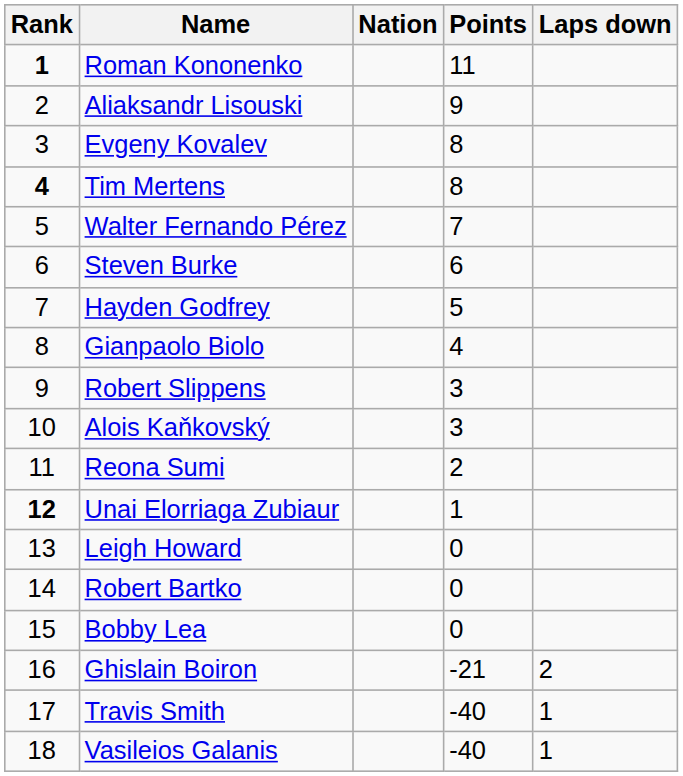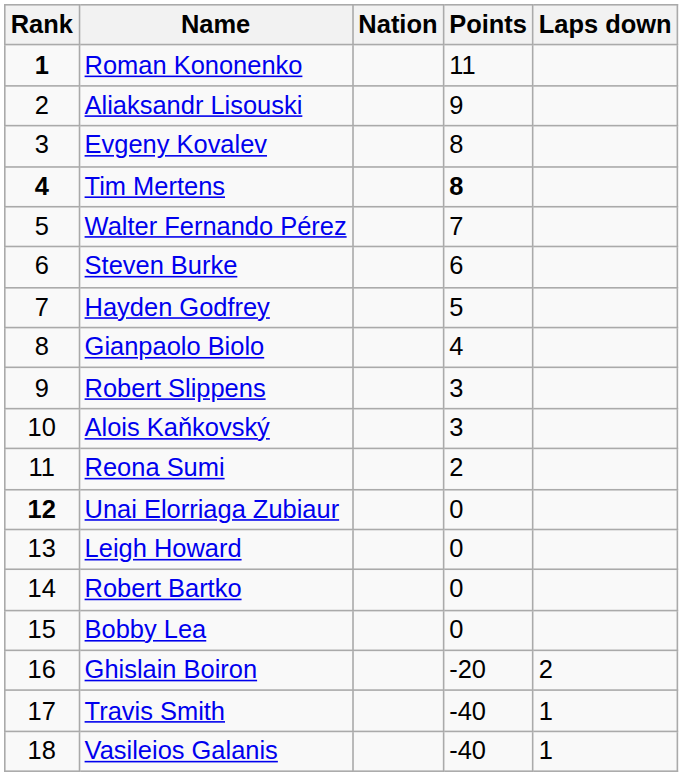 <table class=wikitable sortable style=text-align:center>
 <tr>
 <th>Rank</th>
 <th>Name</th>
 <th>Nation</th>
 <th>Points</th>
 <th>Laps down</th>
 </tr>
 <tr>
 <td><strong>1</strong></td>
 <td align=left><a href='#'>Roman Kononenko</a></td>
 <td align=left></td>
 <td align=left>11</td>
 <td align=left></td>
 </tr>
 <tr>
 <td>2</td>
 <td align=left><a href='#'>Aliaksandr Lisouski</a></td>
 <td align=left></td>
 <td align=left>9</td>
 <td align=left></td>
 </tr>
 <tr>
 <td>3</td>
 <td align=left><a href='#'>Evgeny Kovalev</a></td>
 <td align=left></td>
 <td align=left>8</td>
 <td align=left></td>
 </tr>
 <tr>
 <td><strong>4</strong></td>
 <td align=left><a href='#'>Tim Mertens</a></td>
 <td align=left></td>
-<td align=left>8</td>
+<td align=left><strong>8</strong></td>
 <td align=left></td>
 </tr>
 <tr>
 <td>5</td>
 <td align=left><a href='#'>Walter Fernando Pérez</a></td>
 <td align=left></td>
 <td align=left>7</td>
 <td align=left></td>
 </tr>
 <tr>
 <td>6</td>
 <td align=left><a href='#'>Steven Burke</a></td>
 <td align=left></td>
 <td align=left>6</td>
 <td align=left></td>
 </tr>
 <tr>
 <td>7</td>
 <td align=left><a href='#'>Hayden Godfrey</a></td>
 <td align=left></td>
 <td align=left>5</td>
 <td align=left></td>
 </tr>
 <tr>
 <td>8</td>
 <td align=left><a href='#'>Gianpaolo Biolo</a></td>
 <td align=left></td>
 <td align=left>4</td>
 <td align=left></td>
 </tr>
 <tr>
 <td>9</td>
 <td align=left><a href='#'>Robert Slippens</a></td>
 <td align=left></td>
 <td align=left>3</td>
 <td align=left></td>
 </tr>
 <tr>
 <td>10</td>
 <td align=left><a href='#'>Alois Kaňkovský</a></td>
 <td align=left></td>
 <td align=left>3</td>
 <td align=left></td>
 </tr>
 <tr>
 <td>11</td>
 <td align=left><a href='#'>Reona Sumi</a></td>
 <td align=left></td>
 <td align=left>2</td>
 <td align=left></td>
 </tr>
 <tr>
 <td><strong>12</strong></td>
 <td align=left><a href='#'>Unai Elorriaga Zubiaur</a></td>
 <td align=left></td>
-<td align=left>1</td>
+<td align=left>0</td>
 <td align=left></td>
 </tr>
 <tr>
 <td>13</td>
 <td align=left><a href='#'>Leigh Howard</a></td>
 <td align=left></td>
 <td align=left>0</td>
 <td align=left></td>
 </tr>
 <tr>
 <td>14</td>
 <td align=left><a href='#'>Robert Bartko</a></td>
 <td align=left></td>
 <td align=left>0</td>
 <td align=left></td>
 </tr>
 <tr>
 <td>15</td>
 <td align=left><a href='#'>Bobby Lea</a></td>
 <td align=left></td>
 <td align=left>0</td>
 <td align=left></td>
 </tr>
 <tr>
 <td>16</td>
 <td align=left><a href='#'>Ghislain Boiron</a></td>
 <td align=left></td>
-<td align=left>-21</td>
+<td align=left>-20</td>
 <td align=left>2</td>
 </tr>
 <tr>
 <td>17</td>
 <td align=left><a href='#'>Travis Smith</a></td>
 <td align=left></td>
 <td align=left>-40</td>
 <td align=left>1</td>
 </tr>
 <tr>
 <td>18</td>
 <td align=left><a href='#'>Vasileios Galanis</a></td>
 <td align=left></td>
 <td align=left>-40</td>
 <td align=left>1</td>
 </tr>
 </table>
